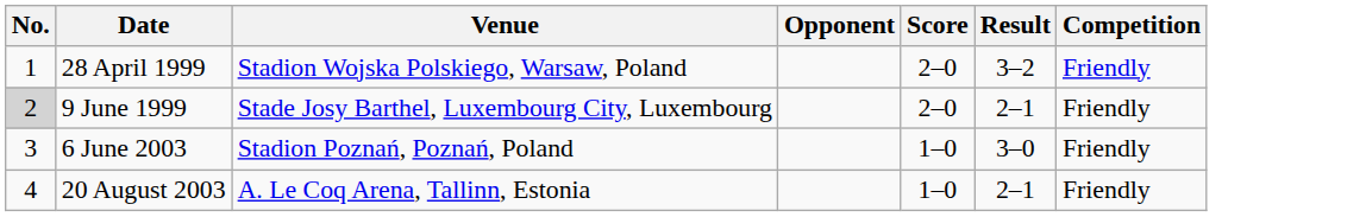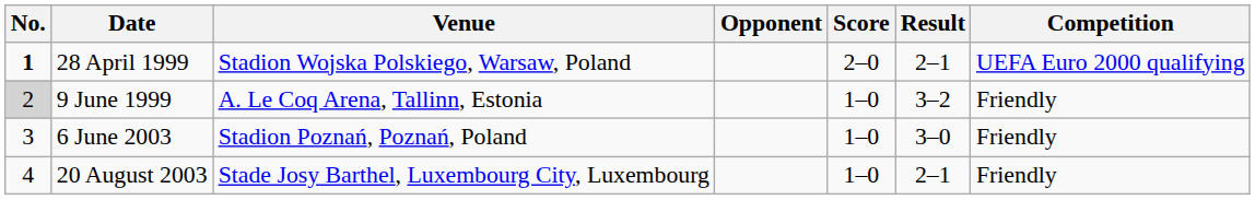 <table class="wikitable sortable">
 <tr>
 <th scope="col">No.</th>
 <th scope="col">Date</th>
 <th scope="col">Venue</th>
 <th scope="col">Opponent</th>
 <th scope="col">Score</th>
 <th scope="col">Result</th>
 <th scope="col">Competition</th>
 </tr>
 <tr>
-<td align="center">1</td>
+<td align="center"><strong>1</strong></td>
 <td>28 April 1999</td>
 <td><a href='#'>Stadion Wojska Polskiego</a>, <a href='#'>Warsaw</a>, Poland</td>
 <td></td>
 <td align="center">2–0</td>
-<td align="center">3–2</td>
-<td><a href='#'>Friendly</a></td>
+<td align="center">2–1</td>
+<td><a href='#'>UEFA Euro 2000 qualifying</a></td>
 </tr>
 <tr>
 <td align="center" style="background: lightgrey;">2</td>
 <td>9 June 1999</td>
-<td><a href='#'>Stade Josy Barthel</a>, <a href='#'>Luxembourg City</a>, Luxembourg</td>
+<td><a href='#'>A. Le Coq Arena</a>, <a href='#'>Tallinn</a>, Estonia</td>
 <td></td>
-<td align="center">2–0</td>
-<td align="center">2–1</td>
+<td align="center">1–0</td>
+<td align="center">3–2</td>
 <td>Friendly</td>
 </tr>
 <tr>
 <td align="center">3</td>
 <td>6 June 2003</td>
 <td><a href='#'>Stadion Poznań</a>, <a href='#'>Poznań</a>, Poland</td>
 <td></td>
 <td align="center">1–0</td>
 <td align="center">3–0</td>
 <td>Friendly</td>
 </tr>
 <tr>
 <td align="center">4</td>
 <td>20 August 2003</td>
-<td><a href='#'>A. Le Coq Arena</a>, <a href='#'>Tallinn</a>, Estonia</td>
+<td><a href='#'>Stade Josy Barthel</a>, <a href='#'>Luxembourg City</a>, Luxembourg</td>
 <td></td>
 <td align="center">1–0</td>
 <td align="center">2–1</td>
 <td>Friendly</td>
 </tr>
 </table>
